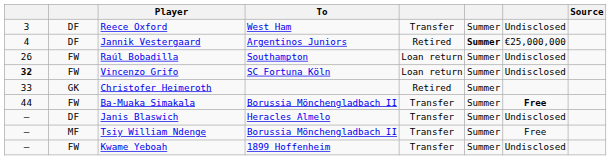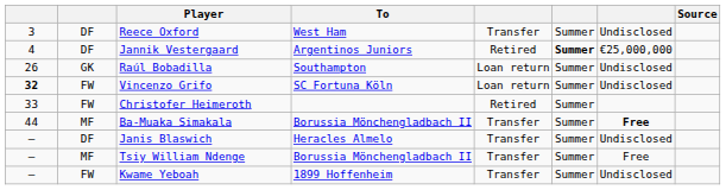 <table class="wikitable" style="text-align:center;">
 <tr>
 <th style="width:56px;"></th>
 <th style="width:64px;"></th>
 <th style="width:200px;">Player</th>
 <th>To</th>
 <th></th>
 <th></th>
 <th style="width:84px;"></th>
 <th>Source</th>
 </tr>
 <tr>
 <td>3</td>
 <td>DF</td>
 <td align="left"> <a href='#'>Reece Oxford</a></td>
 <td style="text-align:left"> <a href='#'>West Ham</a></td>
 <td>Transfer</td>
 <td>Summer</td>
 <td>Undisclosed</td>
 <td></td>
 </tr>
 <tr>
 <td>4</td>
 <td>DF</td>
 <td align="left"> <a href='#'>Jannik Vestergaard</a></td>
 <td style="text-align:left"> <a href='#'>Argentinos Juniors</a></td>
 <td>Retired</td>
 <td><strong>Summer</strong></td>
 <td>€25,000,000</td>
 <td></td>
 </tr>
 <tr>
 <td>26</td>
-<td>FW</td>
+<td>GK</td>
 <td align="left"> <a href='#'>Raúl Bobadilla</a></td>
 <td style="text-align:left"> <a href='#'>Southampton</a></td>
 <td>Loan return</td>
 <td>Summer</td>
 <td>Undisclosed</td>
 <td></td>
 </tr>
 <tr>
 <td><strong>32</strong></td>
 <td>FW</td>
 <td align="left"> <a href='#'>Vincenzo Grifo</a></td>
 <td style="text-align:left"><a href='#'>SC Fortuna Köln</a></td>
 <td>Loan return</td>
 <td>Summer</td>
 <td>Undisclosed</td>
 <td></td>
 </tr>
 <tr>
 <td>33</td>
-<td>GK</td>
+<td>FW</td>
 <td align="left"> <a href='#'>Christofer Heimeroth</a></td>
 <td style="text-align:left"></td>
 <td>Retired</td>
 <td>Summer</td>
 <td></td>
 <td></td>
 </tr>
 <tr>
 <td>44</td>
-<td>FW</td>
+<td>MF</td>
 <td align="left"> <a href='#'>Ba-Muaka Simakala</a></td>
 <td style="text-align:left"><a href='#'>Borussia Mönchengladbach II</a></td>
 <td>Transfer</td>
 <td>Summer</td>
 <td><strong>Free</strong></td>
 <td></td>
 </tr>
 <tr>
 <td>–</td>
 <td>DF</td>
 <td align="left"> <a href='#'>Janis Blaswich</a></td>
 <td style="text-align:left"> <a href='#'>Heracles Almelo</a></td>
 <td>Transfer</td>
 <td>Summer</td>
 <td>Undisclosed</td>
 <td></td>
 </tr>
 <tr>
 <td>—</td>
 <td>MF</td>
 <td align="left"> <a href='#'>Tsiy William Ndenge</a></td>
 <td style="text-align:left"><a href='#'>Borussia Mönchengladbach II</a></td>
 <td>Transfer</td>
 <td>Summer</td>
 <td>Free</td>
 <td></td>
 </tr>
 <tr>
 <td>—</td>
 <td>FW</td>
 <td align="left"> <a href='#'>Kwame Yeboah</a></td>
 <td style="text-align:left"><a href='#'>1899 Hoffenheim</a></td>
 <td>Transfer</td>
 <td>Summer</td>
 <td>Undisclosed</td>
 <td></td>
 </tr>
 </table>
